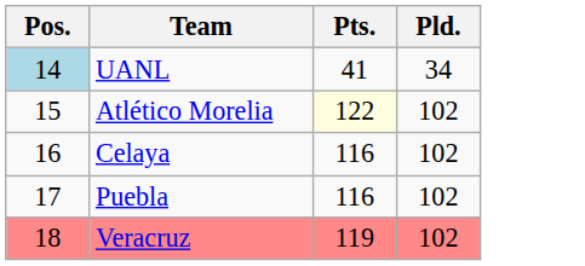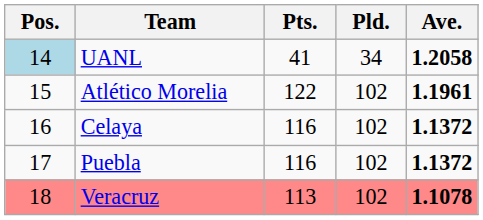 <table class="wikitable" style="text-align:center">
 <tr>
 <th style="width:15%">Pos.</th>
 <th style="width:40%">Team</th>
 <th style="width:15%">Pts.</th>
 <th style="width:15%">Pld.</th>
+<th style="width:15%">Ave.</th>
 </tr>
 <tr>
 <td style="background: lightblue;">14</td>
 <td style="text-align:left"><a href='#'>UANL</a></td>
 <td>41</td>
 <td>34</td>
+<td><strong>1.2058</strong></td>
 </tr>
 <tr>
 <td>15</td>
 <td style="text-align:left"><a href='#'>Atlético Morelia</a></td>
-<td style="background: lightyellow;">122</td>
+<td>122</td>
 <td>102</td>
+<td><strong>1.1961</strong></td>
 </tr>
 <tr>
 <td>16</td>
 <td style="text-align:left"><a href='#'>Celaya</a></td>
 <td>116</td>
 <td>102</td>
+<td><strong>1.1372</strong></td>
 </tr>
 <tr>
 <td>17</td>
 <td style="text-align:left"><a href='#'>Puebla</a></td>
 <td>116</td>
 <td>102</td>
+<td><strong>1.1372</strong></td>
 </tr>
 <tr bgcolor="ff8888">
 <td>18</td>
 <td style="text-align:left"><a href='#'>Veracruz</a></td>
-<td>119</td>
+<td>113</td>
 <td>102</td>
+<td><strong>1.1078</strong></td>
 </tr>
 </table>
